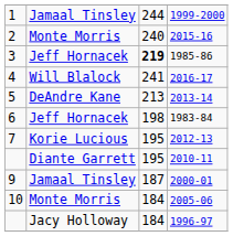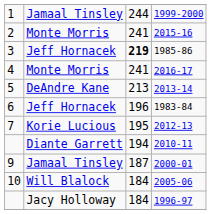 <table class="wikitable">
 <tr>
 </tr>
 <tr>
 <td>1</td>
 <td><a href='#'>Jamaal Tinsley</a></td>
 <td>244</td>
 <td style="font-size:80%;"><a href='#'>1999-2000</a></td>
 </tr>
 <tr>
 <td>2</td>
 <td><a href='#'>Monte Morris</a></td>
-<td>240</td>
+<td>241</td>
 <td style="font-size:80%;"><a href='#'>2015-16</a></td>
 </tr>
 <tr>
 <td>3</td>
 <td><a href='#'>Jeff Hornacek</a></td>
 <td><strong>219</strong></td>
 <td style="font-size:80%;">1985-86</td>
 </tr>
 <tr>
 <td>4</td>
-<td><a href='#'>Will Blalock</a></td>
+<td><a href='#'>Monte Morris</a></td>
 <td>241</td>
 <td style="font-size:80%;"><a href='#'>2016-17</a></td>
 </tr>
 <tr>
 <td>5</td>
 <td><a href='#'>DeAndre Kane</a></td>
 <td>213</td>
 <td style="font-size:80%;"><a href='#'>2013-14</a></td>
 </tr>
 <tr>
 <td>6</td>
 <td><a href='#'>Jeff Hornacek</a></td>
-<td>198</td>
+<td>196</td>
 <td style="font-size:80%;">1983-84</td>
 </tr>
 <tr>
 <td>7</td>
 <td><a href='#'>Korie Lucious</a></td>
 <td>195</td>
 <td style="font-size:80%;"><a href='#'>2012-13</a></td>
 </tr>
 <tr>
 <td></td>
 <td><a href='#'>Diante Garrett</a></td>
-<td>195</td>
+<td>194</td>
 <td style="font-size:80%;"><a href='#'>2010-11</a></td>
 </tr>
 <tr>
 <td>9</td>
 <td><a href='#'>Jamaal Tinsley</a></td>
 <td>187</td>
 <td style="font-size:80%;"><a href='#'>2000-01</a></td>
 </tr>
 <tr>
 <td>10</td>
-<td><a href='#'>Monte Morris</a></td>
+<td><a href='#'>Will Blalock</a></td>
 <td>184</td>
 <td style="font-size:80%;"><a href='#'>2005-06</a></td>
 </tr>
 <tr>
 <td></td>
 <td>Jacy Holloway</td>
 <td>184</td>
 <td style="font-size:80%;"><a href='#'>1996-97</a></td>
 </tr>
 <tr>
 </tr>
 </table>
